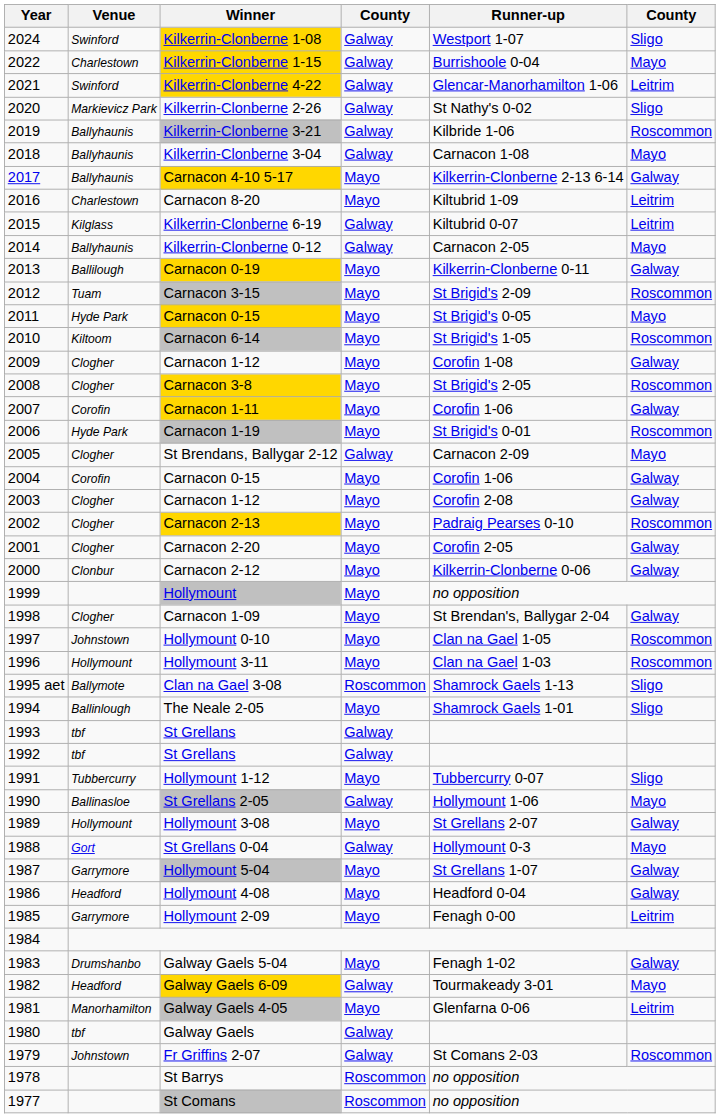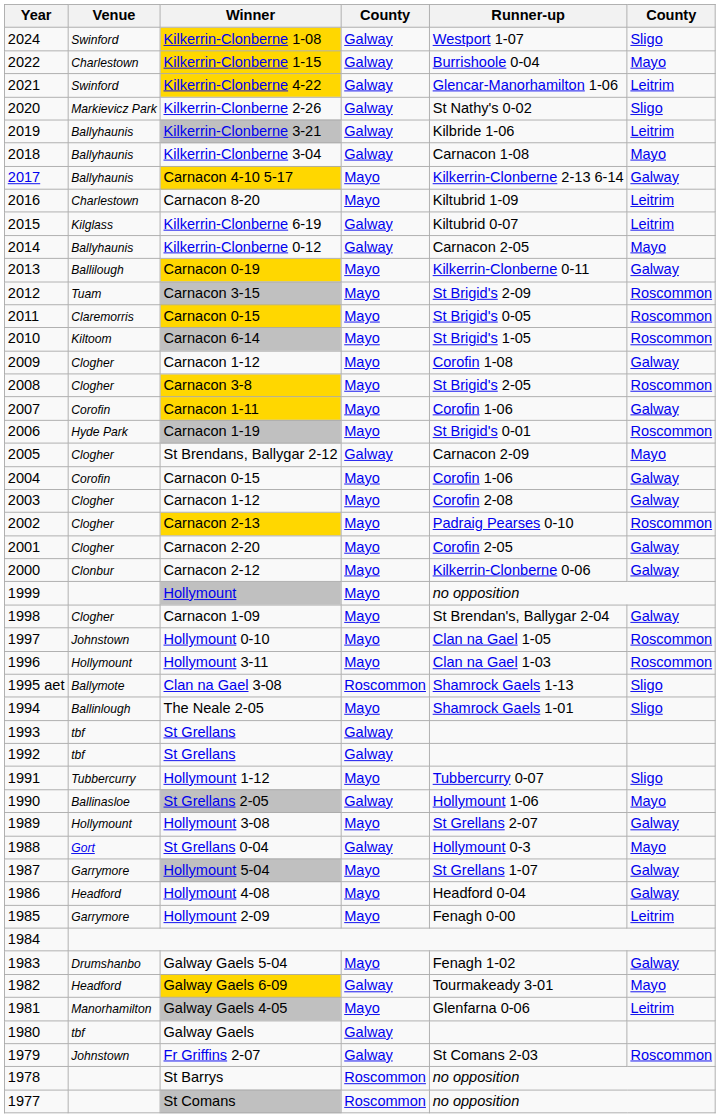 <table class="wikitable">
 <tr>
 <th>Year</th>
 <th>Venue</th>
 <th>Winner</th>
 <th>County</th>
 <th>Runner-up</th>
 <th>County</th>
 </tr>
 <tr>
 <td>2024</td>
 <td><small><em>Swinford</em></small></td>
 <td style="background-color:#FFD700"><a href='#'>Kilkerrin-Clonberne</a> 1-08</td>
 <td><a href='#'>Galway</a></td>
 <td><a href='#'>Westport</a> 1-07</td>
 <td><a href='#'>Sligo</a></td>
 </tr>
 <tr>
 <td>2022</td>
 <td><small><em>Charlestown</em></small></td>
 <td style="background-color:#FFD700"><a href='#'>Kilkerrin-Clonberne</a> 1-15</td>
 <td><a href='#'>Galway</a></td>
 <td><a href='#'>Burrishoole</a> 0-04</td>
 <td><a href='#'>Mayo</a></td>
 </tr>
 <tr>
 <td>2021</td>
 <td><small><em>Swinford</em></small></td>
 <td style="background-color:#FFD700"><a href='#'>Kilkerrin-Clonberne</a> 4-22</td>
 <td><a href='#'>Galway</a></td>
 <td><a href='#'>Glencar-Manorhamilton</a> 1-06</td>
 <td><a href='#'>Leitrim</a></td>
 </tr>
 <tr>
 <td>2020</td>
 <td><small><em>Markievicz Park</em></small></td>
 <td><a href='#'>Kilkerrin-Clonberne</a> 2-26</td>
 <td><a href='#'>Galway</a></td>
 <td>St Nathy's 0-02</td>
 <td><a href='#'>Sligo</a></td>
 </tr>
 <tr>
 <td>2019</td>
 <td><small><em>Ballyhaunis</em></small></td>
 <td style="background-color:#C0C0C0"><a href='#'>Kilkerrin-Clonberne</a> 3-21</td>
 <td><a href='#'>Galway</a></td>
 <td>Kilbride 1-06</td>
-<td><a href='#'>Roscommon</a></td>
+<td><a href='#'>Leitrim</a></td>
 </tr>
 <tr>
 <td>2018</td>
 <td><small><em>Ballyhaunis</em></small></td>
 <td><a href='#'>Kilkerrin-Clonberne</a> 3-04</td>
 <td><a href='#'>Galway</a></td>
 <td>Carnacon 1-08</td>
 <td><a href='#'>Mayo</a></td>
 </tr>
 <tr>
 <td><a href='#'>2017</a></td>
 <td><small><em>Ballyhaunis</em></small></td>
 <td style="background-color:#FFD700">Carnacon 4-10 5-17</td>
 <td><a href='#'>Mayo</a></td>
 <td><a href='#'>Kilkerrin-Clonberne</a> 2-13 6-14</td>
 <td><a href='#'>Galway</a></td>
 </tr>
 <tr>
 <td>2016</td>
 <td><small><em>Charlestown</em></small></td>
 <td>Carnacon 8-20</td>
 <td><a href='#'>Mayo</a></td>
 <td>Kiltubrid 1-09</td>
 <td><a href='#'>Leitrim</a></td>
 </tr>
 <tr>
 <td>2015 </td>
 <td><small><em>Kilglass</em></small></td>
 <td><a href='#'>Kilkerrin-Clonberne</a> 6-19</td>
 <td><a href='#'>Galway</a></td>
 <td>Kiltubrid 0-07</td>
 <td><a href='#'>Leitrim</a></td>
 </tr>
 <tr>
 <td>2014 </td>
 <td><small><em>Ballyhaunis</em></small></td>
 <td><a href='#'>Kilkerrin-Clonberne</a> 0-12</td>
 <td><a href='#'>Galway</a></td>
 <td>Carnacon 2-05</td>
 <td><a href='#'>Mayo</a></td>
 </tr>
 <tr>
 <td>2013 </td>
 <td><small><em>Ballilough</em></small></td>
 <td style="background-color:#FFD700">Carnacon 0-19</td>
 <td><a href='#'>Mayo</a></td>
 <td><a href='#'>Kilkerrin-Clonberne</a> 0-11</td>
 <td><a href='#'>Galway</a></td>
 </tr>
 <tr>
 <td>2012 </td>
 <td><small><em>Tuam</em></small></td>
 <td style="background-color:#C0C0C0">Carnacon 3-15</td>
 <td><a href='#'>Mayo</a></td>
 <td><a href='#'>St Brigid's</a> 2-09</td>
 <td><a href='#'>Roscommon</a></td>
 </tr>
 <tr>
 <td>2011 </td>
-<td><small><em>Hyde Park</em></small></td>
+<td><small><em>Claremorris</em></small></td>
 <td style="background-color:#FFD700">Carnacon 0-15</td>
 <td><a href='#'>Mayo</a></td>
 <td><a href='#'>St Brigid's</a> 0-05</td>
-<td><a href='#'>Mayo</a></td>
+<td><a href='#'>Roscommon</a></td>
 </tr>
 <tr>
 <td>2010 </td>
 <td><small><em>Kiltoom</em></small></td>
 <td style="background-color:#C0C0C0">Carnacon 6-14</td>
 <td><a href='#'>Mayo</a></td>
 <td><a href='#'>St Brigid's</a> 1-05</td>
 <td><a href='#'>Roscommon</a></td>
 </tr>
 <tr>
 <td>2009 </td>
 <td><small><em>Clogher</em></small></td>
 <td>Carnacon 1-12</td>
 <td><a href='#'>Mayo</a></td>
 <td><a href='#'>Corofin</a> 1-08</td>
 <td><a href='#'>Galway</a></td>
 </tr>
 <tr>
 <td>2008 </td>
 <td><small><em>Clogher</em></small></td>
 <td style="background-color:#FFD700">Carnacon 3-8</td>
 <td><a href='#'>Mayo</a></td>
 <td><a href='#'>St Brigid's</a> 2-05</td>
 <td><a href='#'>Roscommon</a></td>
 </tr>
 <tr>
 <td>2007 </td>
 <td><small><em>Corofin</em></small></td>
 <td style="background-color:#FFD700">Carnacon 1-11</td>
 <td><a href='#'>Mayo</a></td>
 <td><a href='#'>Corofin</a> 1-06</td>
 <td><a href='#'>Galway</a></td>
 </tr>
 <tr>
 <td>2006 </td>
 <td><small><em>Hyde Park</em></small></td>
 <td style="background-color:#C0C0C0">Carnacon 1-19</td>
 <td><a href='#'>Mayo</a></td>
 <td><a href='#'>St Brigid's</a> 0-01</td>
 <td><a href='#'>Roscommon</a></td>
 </tr>
 <tr>
 <td>2005 </td>
 <td><small><em>Clogher</em></small></td>
 <td>St Brendans, Ballygar 2-12</td>
 <td><a href='#'>Galway</a></td>
 <td>Carnacon 2-09</td>
 <td><a href='#'>Mayo</a></td>
 </tr>
 <tr>
 <td>2004 </td>
 <td><small><em>Corofin</em></small></td>
 <td>Carnacon 0-15</td>
 <td><a href='#'>Mayo</a></td>
 <td><a href='#'>Corofin</a> 1-06</td>
 <td><a href='#'>Galway</a></td>
 </tr>
 <tr>
 <td>2003 </td>
 <td><small><em>Clogher</em></small></td>
 <td>Carnacon 1-12</td>
 <td><a href='#'>Mayo</a></td>
 <td><a href='#'>Corofin</a> 2-08</td>
 <td><a href='#'>Galway</a></td>
 </tr>
 <tr>
 <td>2002 </td>
 <td><small><em>Clogher</em></small></td>
 <td style="background-color:#FFD700">Carnacon 2-13</td>
 <td><a href='#'>Mayo</a></td>
 <td><a href='#'>Padraig Pearses</a> 0-10</td>
 <td><a href='#'>Roscommon</a></td>
 </tr>
 <tr>
 <td>2001 </td>
 <td><small><em>Clogher</em></small></td>
 <td>Carnacon 2-20</td>
 <td><a href='#'>Mayo</a></td>
 <td><a href='#'>Corofin</a> 2-05</td>
 <td><a href='#'>Galway</a></td>
 </tr>
 <tr>
 <td>2000 </td>
 <td><small><em>Clonbur</em></small></td>
 <td>Carnacon 2-12</td>
 <td><a href='#'>Mayo</a></td>
 <td><a href='#'>Kilkerrin-Clonberne</a> 0-06</td>
 <td><a href='#'>Galway</a></td>
 </tr>
 <tr>
 <td>1999</td>
 <td></td>
 <td style="background-color:#C0C0C0"><a href='#'>Hollymount</a></td>
 <td><a href='#'>Mayo</a></td>
 <td colspan = "2"><em>no opposition</em> </td>
 </tr>
 <tr>
 <td>1998 </td>
 <td><small><em>Clogher</em></small></td>
 <td>Carnacon 1-09</td>
 <td><a href='#'>Mayo</a></td>
 <td>St Brendan's, Ballygar 2-04</td>
 <td><a href='#'>Galway</a></td>
 </tr>
 <tr>
 <td>1997 </td>
 <td><small><em>Johnstown</em></small></td>
 <td><a href='#'>Hollymount</a> 0-10</td>
 <td><a href='#'>Mayo</a></td>
 <td><a href='#'>Clan na Gael</a> 1-05</td>
 <td><a href='#'>Roscommon</a></td>
 </tr>
 <tr>
 <td>1996 </td>
 <td><small><em>Hollymount</em></small></td>
 <td><a href='#'>Hollymount</a> 3-11</td>
 <td><a href='#'>Mayo</a></td>
 <td><a href='#'>Clan na Gael</a> 1-03</td>
 <td><a href='#'>Roscommon</a></td>
 </tr>
 <tr>
 <td>1995  aet</td>
 <td><small><em>Ballymote</em></small></td>
 <td><a href='#'>Clan na Gael</a> 3-08</td>
 <td><a href='#'>Roscommon</a></td>
 <td><a href='#'>Shamrock Gaels</a> 1-13</td>
 <td><a href='#'>Sligo</a></td>
 </tr>
 <tr>
 <td>1994 </td>
 <td><small><em>Ballinlough</em></small></td>
 <td>The Neale 2-05</td>
 <td><a href='#'>Mayo</a></td>
 <td><a href='#'>Shamrock Gaels</a> 1-01</td>
 <td><a href='#'>Sligo</a></td>
 </tr>
 <tr>
 <td>1993</td>
 <td><small><em>tbf</em></small></td>
 <td><a href='#'>St Grellans</a></td>
 <td><a href='#'>Galway</a></td>
 <td></td>
 <td></td>
 </tr>
 <tr>
 <td>1992</td>
 <td><small><em>tbf</em></small></td>
 <td><a href='#'>St Grellans</a></td>
 <td><a href='#'>Galway</a></td>
 <td></td>
 <td></td>
 </tr>
 <tr>
 <td>1991 </td>
 <td><small><em>Tubbercurry</em></small></td>
 <td><a href='#'>Hollymount</a> 1-12</td>
 <td><a href='#'>Mayo</a></td>
 <td><a href='#'>Tubbercurry</a> 0-07</td>
 <td><a href='#'>Sligo</a></td>
 </tr>
 <tr>
 <td>1990 </td>
 <td><small><em>Ballinasloe</em></small></td>
 <td style="background-color:#C0C0C0"><a href='#'>St Grellans</a> 2-05</td>
 <td><a href='#'>Galway</a></td>
 <td><a href='#'>Hollymount</a> 1-06</td>
 <td><a href='#'>Mayo</a></td>
 </tr>
 <tr>
 <td>1989 </td>
 <td><small><em>Hollymount</em></small></td>
 <td><a href='#'>Hollymount</a> 3-08</td>
 <td><a href='#'>Mayo</a></td>
 <td><a href='#'>St Grellans</a> 2-07</td>
 <td><a href='#'>Galway</a></td>
 </tr>
 <tr>
 <td>1988 </td>
 <td><small><em><a href='#'>Gort</a></em></small></td>
 <td><a href='#'>St Grellans</a> 0-04</td>
 <td><a href='#'>Galway</a></td>
 <td><a href='#'>Hollymount</a> 0-3</td>
 <td><a href='#'>Mayo</a></td>
 </tr>
 <tr>
 <td>1987 </td>
 <td><small><em>Garrymore</em></small></td>
 <td style="background-color:#C0C0C0"><a href='#'>Hollymount</a> 5-04</td>
 <td><a href='#'>Mayo</a></td>
 <td><a href='#'>St Grellans</a> 1-07</td>
 <td><a href='#'>Galway</a></td>
 </tr>
 <tr>
 <td>1986 </td>
 <td><small><em>Headford</em></small></td>
 <td><a href='#'>Hollymount</a> 4-08</td>
 <td><a href='#'>Mayo</a></td>
 <td>Headford 0-04</td>
 <td><a href='#'>Galway</a></td>
 </tr>
 <tr>
 <td>1985 </td>
 <td><small><em>Garrymore</em></small></td>
 <td><a href='#'>Hollymount</a> 2-09</td>
 <td><a href='#'>Mayo</a></td>
 <td>Fenagh 0-00</td>
 <td><a href='#'>Leitrim</a></td>
 </tr>
 <tr>
 <td>1984 </td>
 <td colspan = "5"></td>
 </tr>
 <tr>
 <td>1983 </td>
 <td><small><em>Drumshanbo</em></small></td>
 <td>Galway Gaels 5-04</td>
 <td><a href='#'>Mayo</a></td>
 <td>Fenagh 1-02</td>
 <td><a href='#'>Galway</a></td>
 </tr>
 <tr>
 <td>1982 </td>
 <td><small><em>Headford</em></small></td>
 <td style="background-color:#FFD700">Galway Gaels 6-09</td>
 <td><a href='#'>Galway</a></td>
 <td>Tourmakeady 3-01</td>
 <td><a href='#'>Mayo</a></td>
 </tr>
 <tr>
 <td>1981 </td>
 <td><small><em>Manorhamilton</em></small></td>
 <td style="background-color:#C0C0C0">Galway Gaels 4-05</td>
 <td><a href='#'>Mayo</a></td>
 <td>Glenfarna 0-06</td>
 <td><a href='#'>Leitrim</a></td>
 </tr>
 <tr>
 <td>1980</td>
 <td><small><em>tbf</em></small></td>
 <td>Galway Gaels</td>
 <td><a href='#'>Galway</a></td>
 <td></td>
 <td></td>
 </tr>
 <tr>
 <td>1979 </td>
 <td><small><em>Johnstown</em></small></td>
 <td><a href='#'>Fr Griffins</a> 2-07</td>
 <td><a href='#'>Galway</a></td>
 <td>St Comans 2-03</td>
 <td><a href='#'>Roscommon</a></td>
 </tr>
 <tr>
 <td>1978</td>
 <td></td>
 <td>St Barrys</td>
 <td><a href='#'>Roscommon</a></td>
 <td colspan = "2"><em>no opposition</em> </td>
 </tr>
 <tr>
 <td>1977</td>
 <td></td>
 <td style="background-color:#C0C0C0">St Comans</td>
 <td><a href='#'>Roscommon</a></td>
 <td colspan = "2"><em>no opposition</em> </td>
 </tr>
 </table>
